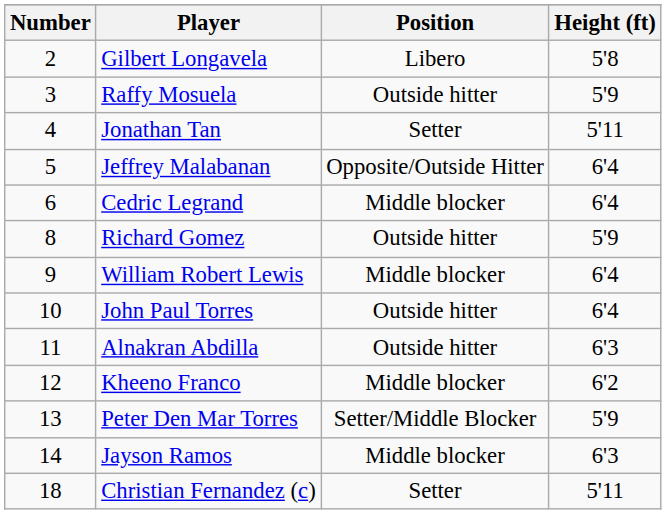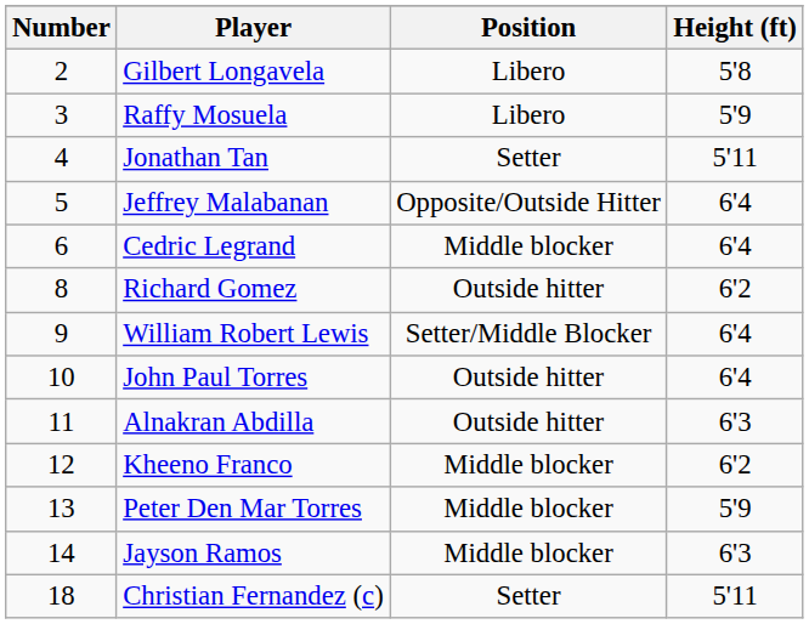 <table class="wikitable sortable">
 <tr>
 </tr>
 <tr>
 <th>Number</th>
 <th>Player</th>
 <th>Position</th>
 <th>Height (ft)</th>
 </tr>
 <tr align=left>
 <td align=center>2</td>
 <td> <a href='#'>Gilbert Longavela</a></td>
 <td align=center>Libero</td>
 <td align=center>5'8</td>
 </tr>
 <tr align=left>
 <td align=center>3</td>
 <td> <a href='#'>Raffy Mosuela</a></td>
-<td align=center>Outside hitter</td>
+<td align=center>Libero</td>
 <td align=center>5'9</td>
 </tr>
 <tr align=left>
 <td align=center>4</td>
 <td> <a href='#'>Jonathan Tan</a></td>
 <td align=center>Setter</td>
 <td align=center>5'11</td>
 </tr>
 <tr align=left>
 <td align=center>5</td>
 <td> <a href='#'>Jeffrey Malabanan</a></td>
 <td align=center>Opposite/Outside Hitter</td>
 <td align=center>6'4</td>
 </tr>
 <tr align=left>
 <td align=center>6</td>
 <td> <a href='#'>Cedric Legrand</a></td>
 <td align=center>Middle blocker</td>
 <td align=center>6'4</td>
 </tr>
 <tr align=left>
 <td align=center>8</td>
 <td> <a href='#'>Richard Gomez</a></td>
 <td align=center>Outside hitter</td>
-<td align=center>5'9</td>
+<td align=center>6'2</td>
 </tr>
 <tr align=left>
 <td align=center>9</td>
 <td> <a href='#'>William Robert Lewis</a></td>
-<td align=center>Middle blocker</td>
+<td align=center>Setter/Middle Blocker</td>
 <td align=center>6'4</td>
 </tr>
 <tr align=left>
 <td align=center>10</td>
 <td> <a href='#'>John Paul Torres</a></td>
 <td align=center>Outside hitter</td>
 <td align=center>6'4</td>
 </tr>
 <tr align=left>
 <td align=center>11</td>
 <td> <a href='#'>Alnakran Abdilla</a></td>
 <td align=center>Outside hitter</td>
 <td align=center>6'3</td>
 </tr>
 <tr align=left>
 <td align=center>12</td>
 <td> <a href='#'>Kheeno Franco</a></td>
 <td align=center>Middle blocker</td>
 <td align=center>6'2</td>
 </tr>
 <tr align=left>
 <td align=center>13</td>
 <td> <a href='#'>Peter Den Mar Torres</a></td>
-<td align=center>Setter/Middle Blocker</td>
+<td align=center>Middle blocker</td>
 <td align=center>5'9</td>
 </tr>
 <tr align=left>
 <td align=center>14</td>
 <td> <a href='#'>Jayson Ramos</a></td>
 <td align=center>Middle blocker</td>
 <td align=center>6'3</td>
 </tr>
 <tr align=left>
 <td align=center>18</td>
 <td> <a href='#'>Christian Fernandez</a> (<a href='#'>c</a>)</td>
 <td align=center>Setter</td>
 <td align=center>5'11</td>
 </tr>
 </table>
